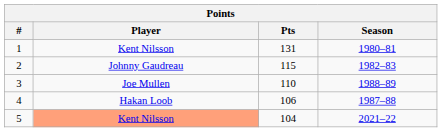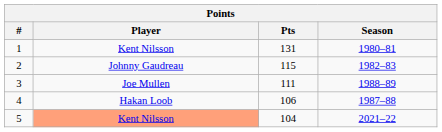 <table class="wikitable" style="text-align: center; font-size: 95%" width="70%">
 <tr>
 <th colspan="4">Points</th>
 </tr>
 <tr>
 <th>#</th>
 <th>Player</th>
 <th>Pts</th>
 <th>Season</th>
 </tr>
 <tr>
 <td>1</td>
 <td><a href='#'>Kent Nilsson</a></td>
 <td>131</td>
 <td><a href='#'>1980–81</a></td>
 </tr>
 <tr>
 <td>2</td>
 <td><a href='#'>Johnny Gaudreau</a></td>
 <td>115</td>
 <td><a href='#'>1982–83</a></td>
 </tr>
 <tr>
 <td>3</td>
 <td><a href='#'>Joe Mullen</a></td>
-<td>110</td>
+<td>111</td>
 <td><a href='#'>1988–89</a></td>
 </tr>
 <tr>
 <td>4</td>
 <td><a href='#'>Hakan Loob</a></td>
 <td>106</td>
 <td><a href='#'>1987–88</a></td>
 </tr>
 <tr>
 <td>5</td>
 <td style="background: lightsalmon;"><a href='#'>Kent Nilsson</a></td>
 <td>104</td>
 <td><a href='#'>2021–22</a></td>
 </tr>
 </table>
